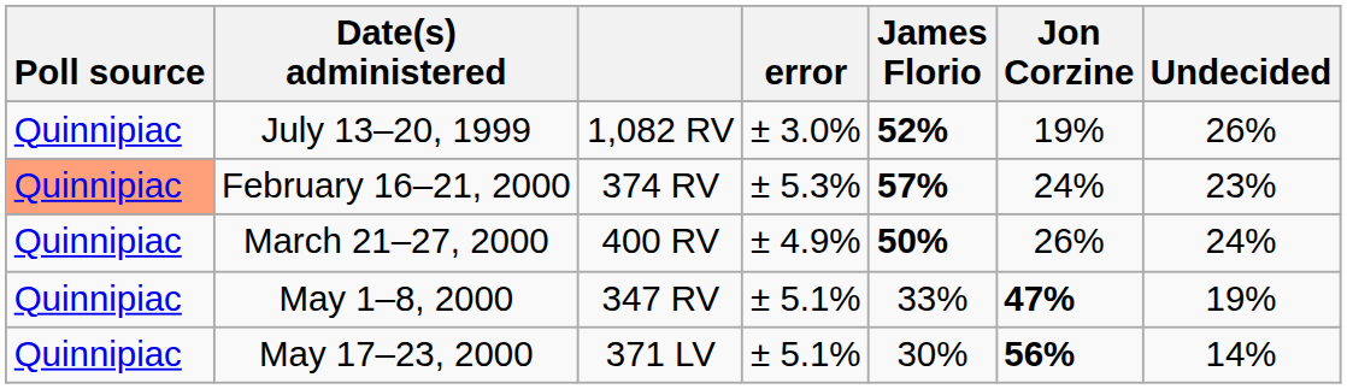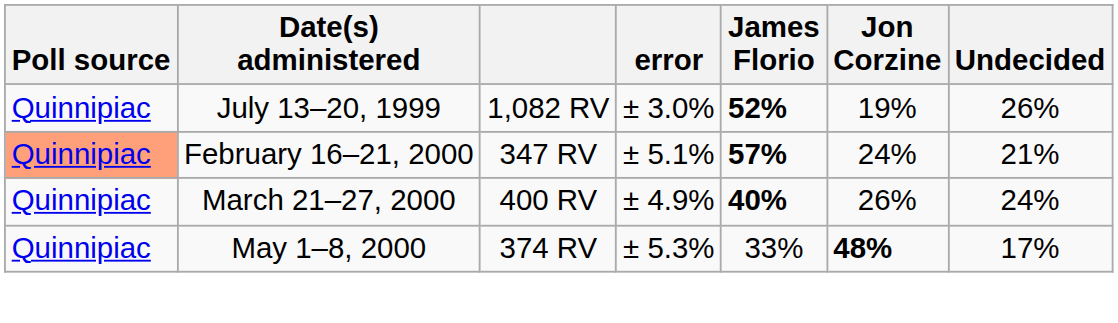 <table class="wikitable">
 <tr valign= bottom>
 <th>Poll source</th>
 <th>Date(s)<br>administered</th>
 <th></th>
 <th><br>error</th>
 <th>James<br>Florio</th>
 <th>Jon<br>Corzine</th>
 <th>Undecided</th>
 </tr>
 <tr>
 <td><a href='#'>Quinnipiac</a></td>
 <td align=center>July 13–20, 1999</td>
 <td align=center>1,082 RV</td>
 <td align=center>± 3.0%</td>
 <td><strong>52%</strong></td>
 <td align=center>19%</td>
 <td align=center>26%</td>
 </tr>
 <tr>
 <td style="background: lightsalmon;"><a href='#'>Quinnipiac</a></td>
 <td align=center>February 16–21, 2000</td>
-<td align=center>374 RV</td>
-<td align=center>± 5.3%</td>
+<td align=center>347 RV</td>
+<td align=center>± 5.1%</td>
 <td><strong>57%</strong></td>
 <td align=center>24%</td>
-<td align=center>23%</td>
+<td align=center>21%</td>
 </tr>
 <tr>
 <td><a href='#'>Quinnipiac</a></td>
 <td align=center>March 21–27, 2000</td>
 <td align=center>400 RV</td>
 <td align=center>± 4.9%</td>
-<td><strong>50%</strong></td>
+<td><strong>40%</strong></td>
 <td align=center>26%</td>
 <td align=center>24%</td>
 </tr>
 <tr>
 <td><a href='#'>Quinnipiac</a></td>
 <td align=center>May 1–8, 2000</td>
-<td align=center>347 RV</td>
-<td align=center>± 5.1%</td>
+<td align=center>374 RV</td>
+<td align=center>± 5.3%</td>
 <td align=center>33%</td>
-<td><strong>47%</strong></td>
-<td align=center>19%</td>
-</tr>
-<tr>
-<td><a href='#'>Quinnipiac</a></td>
-<td align=center>May 17–23, 2000</td>
-<td align=center>371 LV</td>
-<td align=center>± 5.1%</td>
-<td align=center>30%</td>
-<td><strong>56%</strong></td>
-<td align=center>14%</td>
+<td><strong>48%</strong></td>
+<td align=center>17%</td>
 </tr>
 </table>
